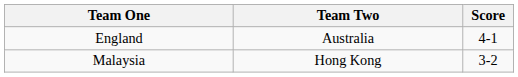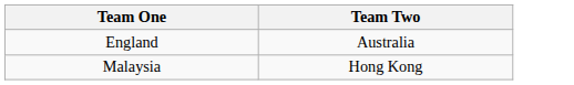 <table class="wikitable" style="text-align: center">
 <tr>
 <th width=250>Team One</th>
 <th width=250>Team Two</th>
-<th width=50>Score</th>
 </tr>
 <tr>
 <td> England</td>
 <td> Australia</td>
-<td>4-1</td>
 </tr>
 <tr>
 <td> Malaysia</td>
 <td> Hong Kong</td>
-<td>3-2</td>
 </tr>
 </table>
